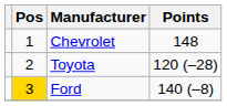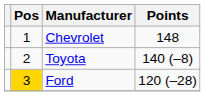 <table class="wikitable" style="font-size: 95%;">
 <tr>
 <th></th>
 <th>Pos</th>
 <th>Manufacturer</th>
 <th>Points</th>
 </tr>
 <tr>
 <td align="left"></td>
 <td style="text-align:center;">1</td>
 <td><a href='#'>Chevrolet</a></td>
 <td style="text-align:center;">148</td>
 </tr>
 <tr>
 <td align="left"></td>
 <td style="text-align:center;">2</td>
 <td><a href='#'>Toyota</a></td>
-<td style="text-align:center;">120 (–28)</td>
+<td style="text-align:center;">140 (–8)</td>
 </tr>
 <tr>
 <td align="left"></td>
 <td style="background: gold; text-align:center;">3</td>
 <td><a href='#'>Ford</a></td>
-<td style="text-align:center;">140 (–8)</td>
+<td style="text-align:center;">120 (–28)</td>
 </tr>
 <tr class="sortbottom">
 </tr>
 </table>
